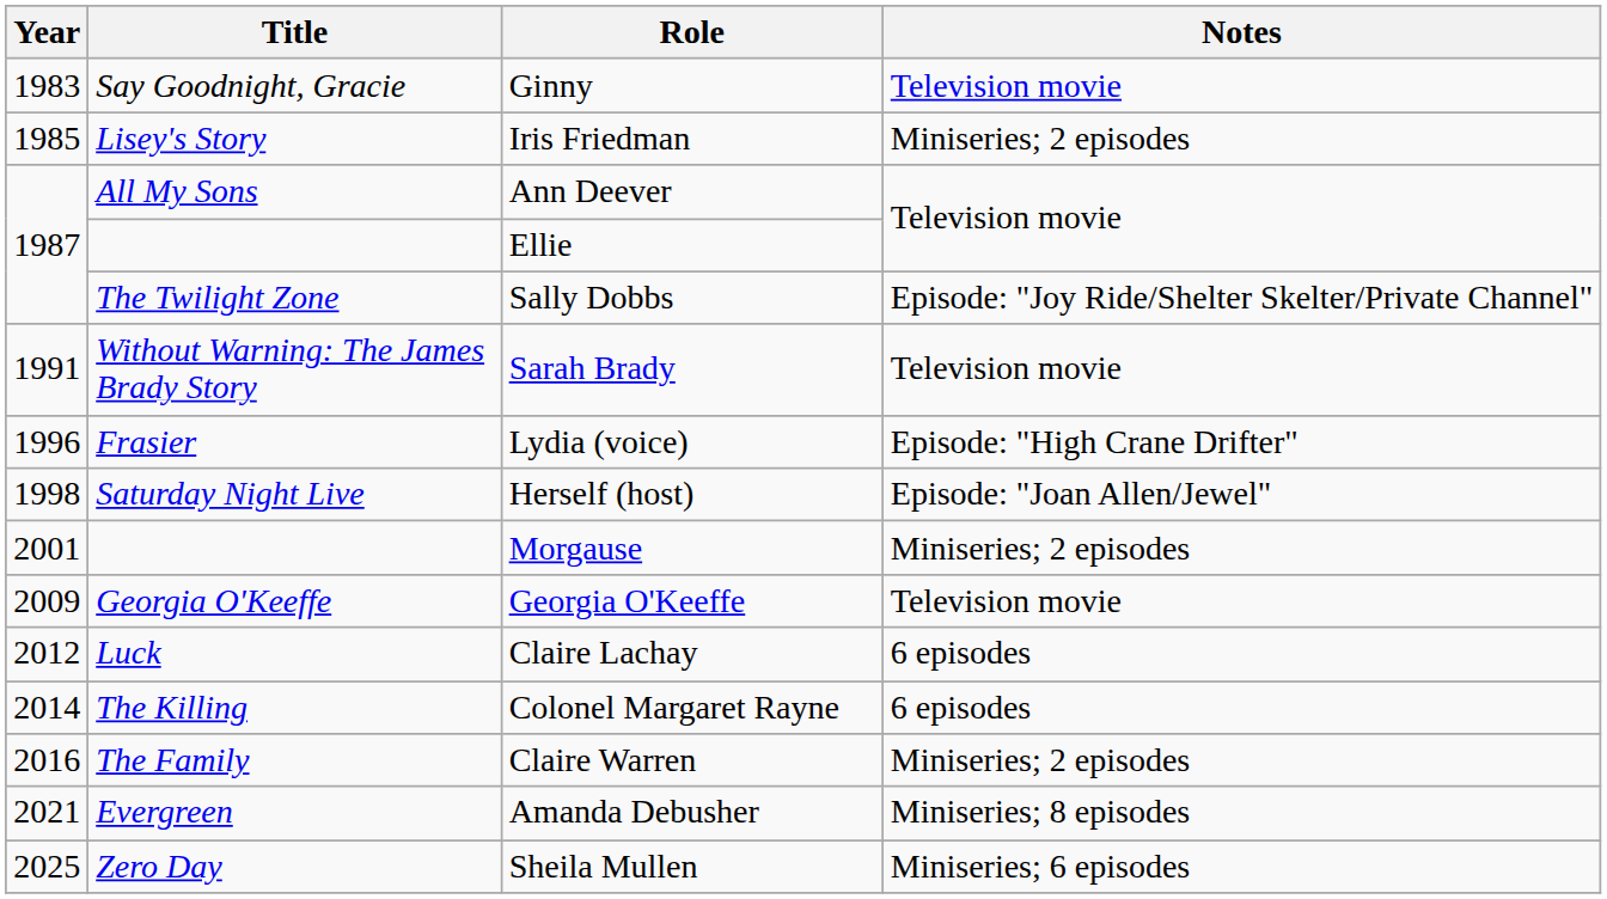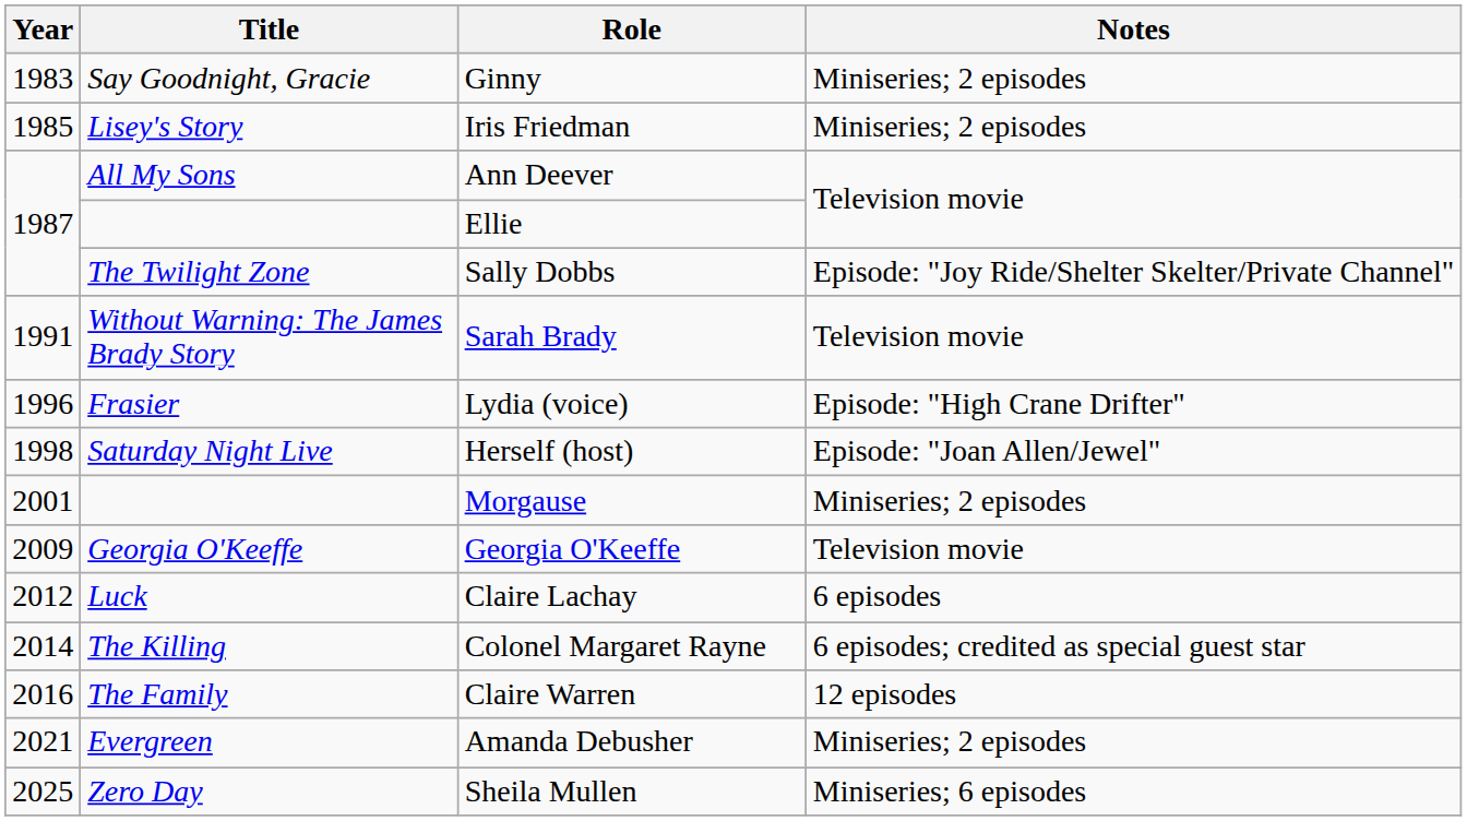 <table class="wikitable sortable">
 <tr>
 <th>Year</th>
 <th width="190px">Title</th>
 <th width="175px">Role</th>
 <th class="unsortable">Notes</th>
 </tr>
 <tr>
 <td>1983</td>
 <td><em>Say Goodnight, Gracie</em></td>
 <td>Ginny</td>
-<td><a href='#'>Television movie</a></td>
+<td>Miniseries; 2 episodes</td>
 </tr>
 <tr>
 <td>1985</td>
 <td><em><a href='#'>Lisey's Story</a></em></td>
 <td>Iris Friedman</td>
 <td>Miniseries; 2 episodes</td>
 </tr>
 <tr>
 <td rowspan="3">1987</td>
 <td><em><a href='#'>All My Sons</a></em></td>
 <td>Ann Deever</td>
 <td rowspan="2">Television movie</td>
 </tr>
 <tr>
 <td><em></em></td>
 <td>Ellie</td>
 </tr>
 <tr>
 <td><em><a href='#'>The Twilight Zone</a></em></td>
 <td>Sally Dobbs</td>
 <td>Episode: "Joy Ride/Shelter Skelter/Private Channel"</td>
 </tr>
 <tr>
 <td>1991</td>
 <td><em><a href='#'>Without Warning: The James Brady Story</a></em></td>
 <td><a href='#'>Sarah Brady</a></td>
 <td>Television movie</td>
 </tr>
 <tr>
 <td>1996</td>
 <td><em><a href='#'>Frasier</a></em></td>
 <td>Lydia (voice)</td>
 <td>Episode: "High Crane Drifter"</td>
 </tr>
 <tr>
 <td>1998</td>
 <td><em><a href='#'>Saturday Night Live</a></em></td>
 <td>Herself (host)</td>
 <td>Episode: "Joan Allen/Jewel"</td>
 </tr>
 <tr>
 <td>2001</td>
 <td><em></em></td>
 <td><a href='#'>Morgause</a></td>
 <td>Miniseries; 2 episodes</td>
 </tr>
 <tr>
 <td>2009</td>
 <td><em><a href='#'>Georgia O'Keeffe</a></em></td>
 <td><a href='#'>Georgia O'Keeffe</a></td>
 <td>Television movie</td>
 </tr>
 <tr>
 <td>2012</td>
 <td><em><a href='#'>Luck</a></em></td>
 <td>Claire Lachay</td>
 <td>6 episodes</td>
 </tr>
 <tr>
 <td>2014</td>
 <td><em><a href='#'>The Killing</a></em></td>
 <td>Colonel Margaret Rayne</td>
-<td>6 episodes</td>
+<td>6 episodes; credited as special guest star</td>
 </tr>
 <tr>
 <td>2016</td>
 <td><em><a href='#'>The Family</a></em></td>
 <td>Claire Warren</td>
-<td>Miniseries; 2 episodes</td>
+<td>12 episodes</td>
 </tr>
 <tr>
 <td>2021</td>
 <td><em><a href='#'>Evergreen</a></em></td>
 <td>Amanda Debusher</td>
-<td>Miniseries; 8 episodes</td>
+<td>Miniseries; 2 episodes</td>
 </tr>
 <tr>
 <td>2025</td>
 <td><em><a href='#'>Zero Day</a></em></td>
 <td>Sheila Mullen</td>
 <td>Miniseries; 6 episodes</td>
 </tr>
 </table>
